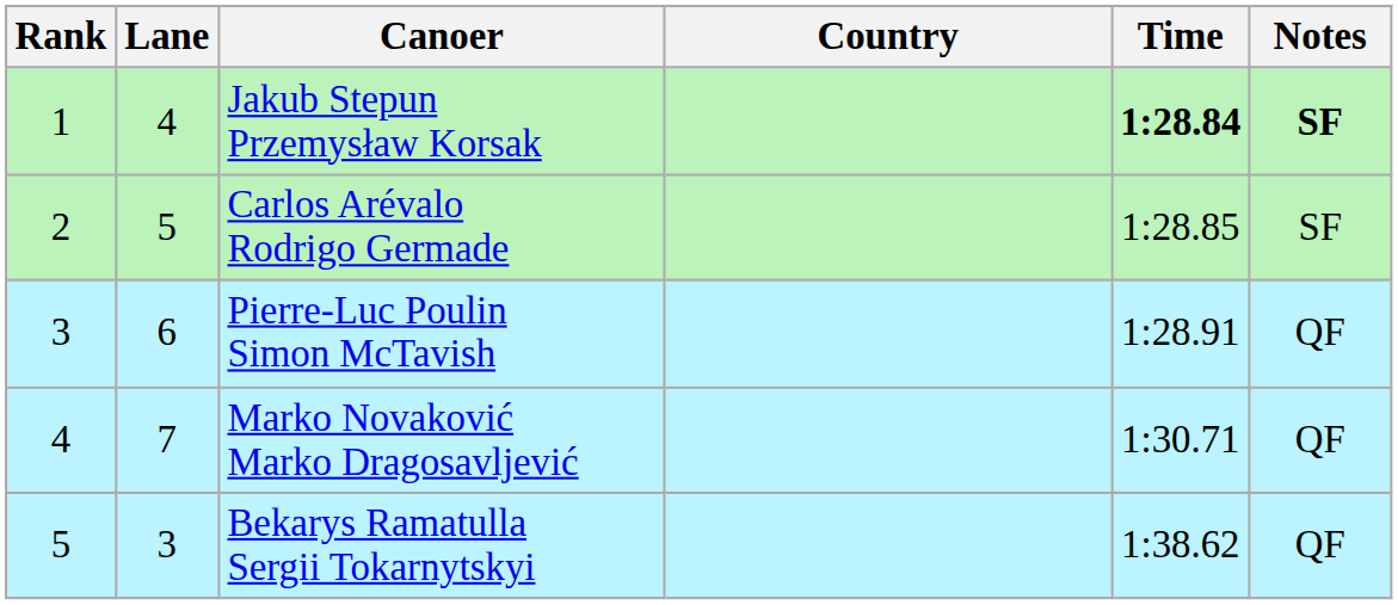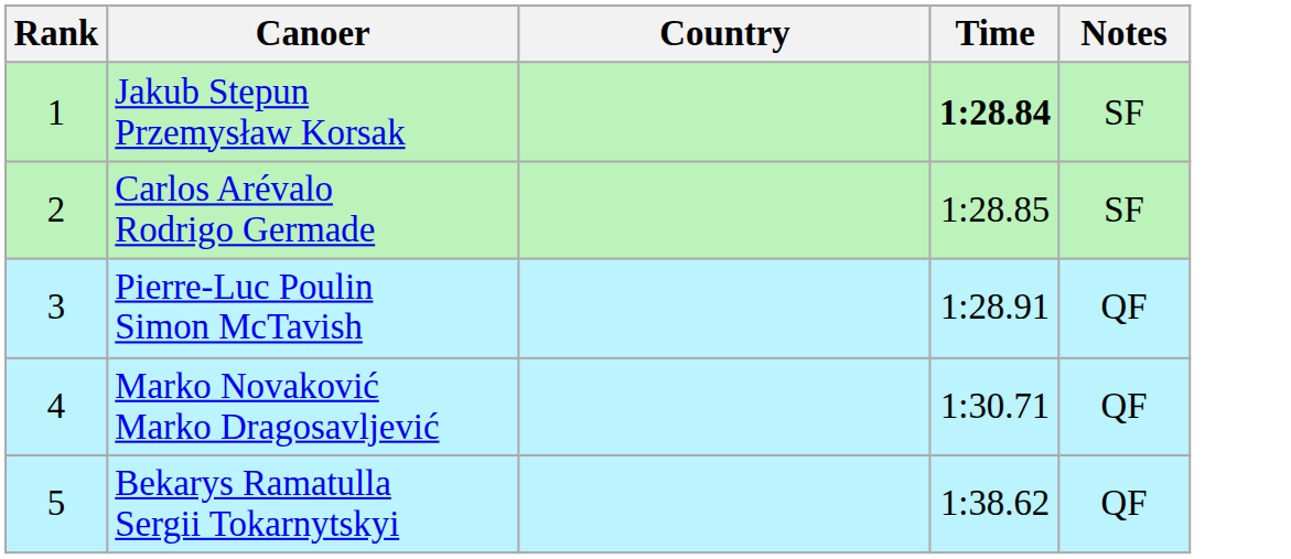 <table class="wikitable sortable" style="text-align:center;">
 <tr>
 <th width="30">Rank</th>
-<th width="30">Lane</th>
 <th width="175">Canoer</th>
 <th width="175">Country</th>
 <th width="30">Time</th>
 <th width="50">Notes</th>
 </tr>
 <tr bgcolor=bbf3bb>
 <td>1</td>
-<td>4</td>
 <td align="left"><a href='#'>Jakub Stepun</a><br><a href='#'>Przemysław Korsak</a></td>
 <td align="left"></td>
 <td><strong>1:28.84</strong></td>
-<td><strong>SF</strong></td>
+<td>SF</td>
 </tr>
 <tr bgcolor=bbf3bb>
 <td>2</td>
-<td>5</td>
 <td align="left"><a href='#'>Carlos Arévalo</a><br><a href='#'>Rodrigo Germade</a></td>
 <td align="left"></td>
 <td>1:28.85</td>
 <td>SF</td>
 </tr>
 <tr bgcolor=bbf3ff>
 <td>3</td>
-<td>6</td>
 <td align="left"><a href='#'>Pierre-Luc Poulin</a><br><a href='#'>Simon McTavish</a></td>
 <td align="left"></td>
 <td>1:28.91</td>
 <td>QF</td>
 </tr>
 <tr bgcolor=bbf3ff>
 <td>4</td>
-<td>7</td>
 <td align="left"><a href='#'>Marko Novaković</a><br><a href='#'>Marko Dragosavljević</a></td>
 <td align="left"></td>
 <td>1:30.71</td>
 <td>QF</td>
 </tr>
 <tr bgcolor=bbf3ff>
 <td>5</td>
-<td>3</td>
 <td align="left"><a href='#'>Bekarys Ramatulla</a><br><a href='#'>Sergii Tokarnytskyi</a></td>
 <td align="left"></td>
 <td>1:38.62</td>
 <td>QF</td>
 </tr>
 </table>
